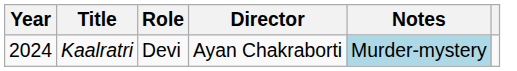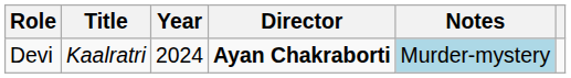 <table Class="wikitable sortable">
 <tr>
+<th>Role</th>
+<th>Title</th>
 <th>Year</th>
-<th>Title</th>
-<th>Role</th>
 <th>Director</th>
 <th>Notes</th>
 <th></th>
 </tr>
 <tr>
+<td>Devi</td>
+<td><em>Kaalratri</em></td>
 <td>2024</td>
-<td><em>Kaalratri</em></td>
-<td>Devi</td>
-<td>Ayan Chakraborti</td>
+<td><strong>Ayan Chakraborti</strong></td>
 <td style="background: lightblue;">Murder-mystery</td>
 <td></td>
 </tr>
 </table>
